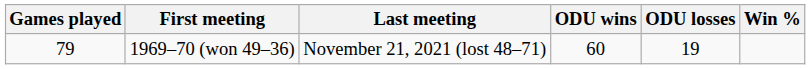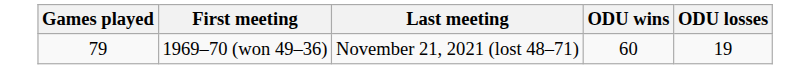 <table class="wikitable" style="margin:1em auto;">
 <tr>
 <th>Games played</th>
 <th>First meeting</th>
 <th>Last meeting</th>
 <th>ODU wins</th>
 <th>ODU losses</th>
-<th>Win %</th>
 </tr>
 <tr style="text-align:center;">
 <td>79</td>
 <td>1969–70 (won 49–36)</td>
 <td>November 21, 2021 (lost 48–71)</td>
 <td>60</td>
 <td>19</td>
-<td></td>
 </tr>
 </table>
